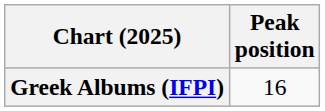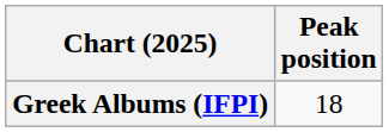 <table class="wikitable sortable plainrowheaders" style="text-align:center">
 <tr>
 <th scope="col">Chart (2025)</th>
 <th scope="col">Peak<br> position</th>
 </tr>
 <tr>
 <th scope="row">Greek Albums (<a href='#'>IFPI</a>)</th>
-<td>16</td>
+<td>18</td>
 </tr>
 </table>
